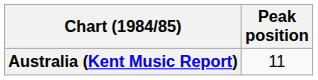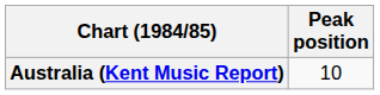 <table class="wikitable sortable plainrowheaders">
 <tr>
 <th>Chart (1984/85)</th>
 <th>Peak<br>position</th>
 </tr>
 <tr>
 <th scope="row">Australia (<a href='#'>Kent Music Report</a>)</th>
-<td style="text-align:center;">11</td>
+<td style="text-align:center;">10</td>
 </tr>
 </table>
